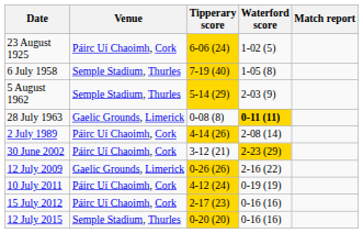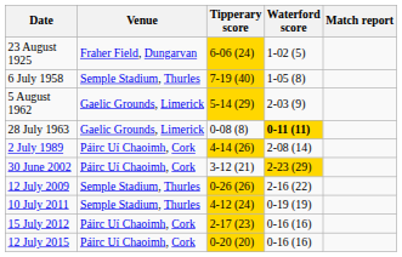 <table class="wikitable">
 <tr>
 <th width=90 style="text-align: center;">Date</th>
 <th>Venue</th>
 <th>Tipperary <br> score</th>
 <th>Waterford <br> score</th>
 <th>Match report</th>
 </tr>
 <tr>
 <td>23 August 1925</td>
-<td><a href='#'>Páirc Uí Chaoimh</a>, <a href='#'>Cork</a></td>
+<td><a href='#'>Fraher Field</a>, <a href='#'>Dungarvan</a></td>
 <td style="background-color:#FFD700">6-06 (24)</td>
 <td>1-02 (5)</td>
 <td></td>
 </tr>
 <tr>
 <td>6 July 1958</td>
 <td><a href='#'>Semple Stadium</a>, <a href='#'>Thurles</a></td>
 <td style="background-color:#FFD700">7-19 (40)</td>
 <td>1-05 (8)</td>
 <td></td>
 </tr>
 <tr>
 <td>5 August 1962</td>
-<td><a href='#'>Semple Stadium</a>, <a href='#'>Thurles</a></td>
+<td><a href='#'>Gaelic Grounds</a>, <a href='#'>Limerick</a></td>
 <td style="background-color:#FFD700">5-14 (29)</td>
 <td>2-03 (9)</td>
 <td></td>
 </tr>
 <tr>
 <td>28 July 1963</td>
 <td><a href='#'>Gaelic Grounds</a>, <a href='#'>Limerick</a></td>
 <td>0-08 (8)</td>
 <td style="background-color:#FFD700"><strong>0-11 (11)</strong></td>
 <td></td>
 </tr>
 <tr>
 <td><a href='#'>2 July 1989</a></td>
 <td><a href='#'>Páirc Uí Chaoimh</a>, <a href='#'>Cork</a></td>
 <td style="background-color:#FFD700">4-14 (26)</td>
 <td>2-08 (14)</td>
 <td></td>
 </tr>
 <tr>
 <td><a href='#'>30 June 2002</a></td>
 <td><a href='#'>Páirc Uí Chaoimh</a>, <a href='#'>Cork</a></td>
 <td>3-12 (21)</td>
 <td style="background-color:#FFD700">2-23 (29)</td>
 <td></td>
 </tr>
 <tr>
 <td><a href='#'>12 July 2009</a></td>
-<td><a href='#'>Gaelic Grounds</a>, <a href='#'>Limerick</a></td>
+<td><a href='#'>Semple Stadium</a>, <a href='#'>Thurles</a></td>
 <td style="background-color:#FFD700">0-26 (26)</td>
 <td>2-16 (22)</td>
 <td></td>
 </tr>
 <tr>
 <td><a href='#'>10 July 2011</a></td>
-<td><a href='#'>Páirc Uí Chaoimh</a>, <a href='#'>Cork</a></td>
+<td><a href='#'>Semple Stadium</a>, <a href='#'>Thurles</a></td>
 <td style="background-color:#FFD700">4-12 (24)</td>
 <td>0-19 (19)</td>
 <td></td>
 </tr>
 <tr>
 <td><a href='#'>15 July 2012</a></td>
 <td><a href='#'>Páirc Uí Chaoimh</a>, <a href='#'>Cork</a></td>
 <td style="background-color:#FFD700">2-17 (23)</td>
 <td>0-16 (16)</td>
 <td></td>
 </tr>
 <tr>
 <td><a href='#'>12 July 2015</a></td>
-<td><a href='#'>Semple Stadium</a>, <a href='#'>Thurles</a></td>
+<td><a href='#'>Páirc Uí Chaoimh</a>, <a href='#'>Cork</a></td>
 <td style="background-color:#FFD700">0-20 (20)</td>
 <td>0-16 (16)</td>
 <td></td>
 </tr>
 </table>
